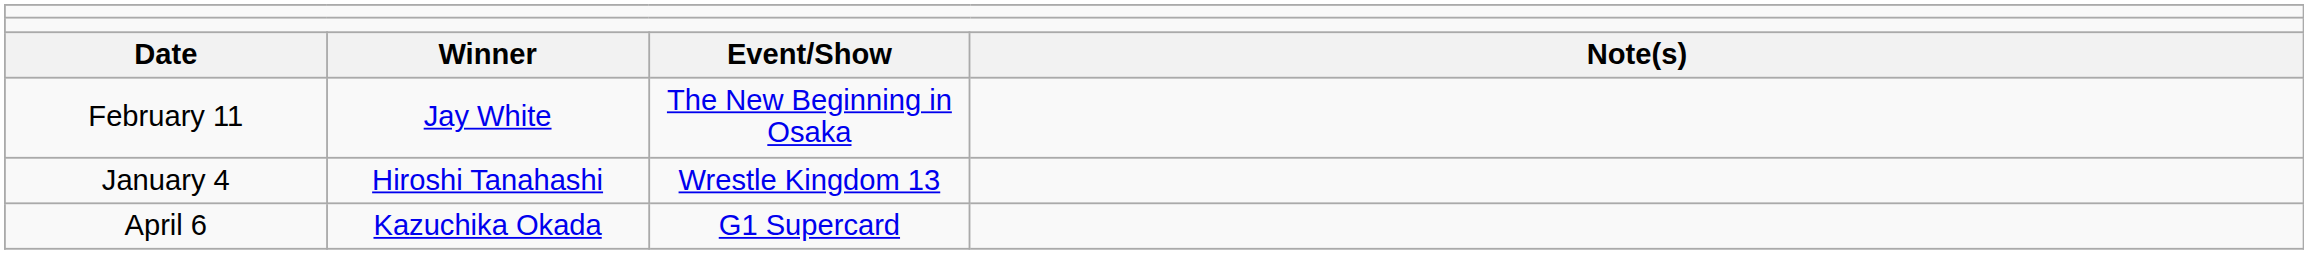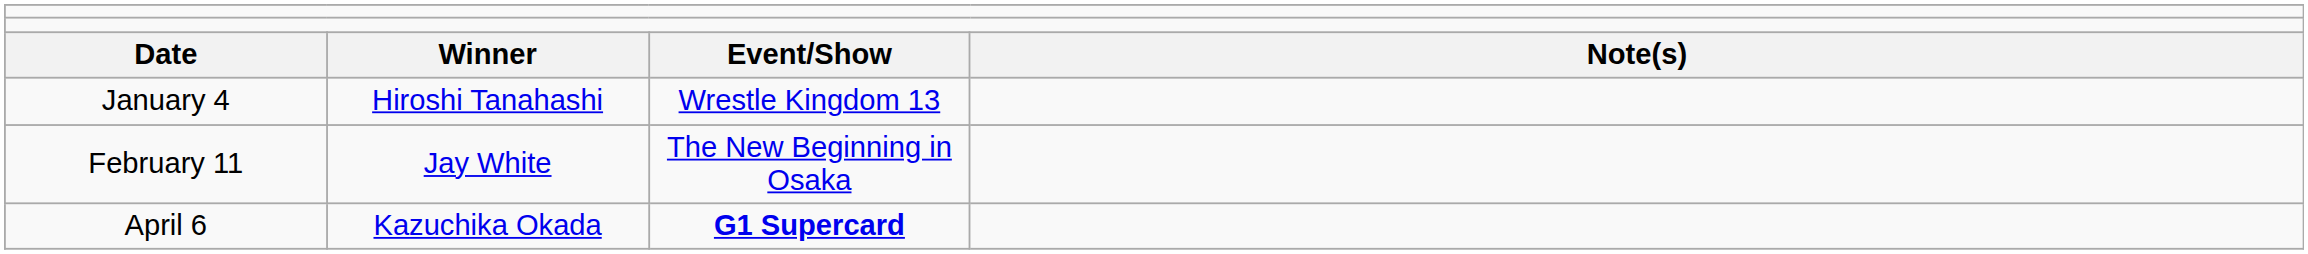 <table class="wikitable" style="text-align:center; width:100%;">
 <tr>
 <td colspan="4"></td>
 </tr>
 <tr>
 <td colspan="4"><strong></strong></td>
 </tr>
 <tr>
 <th width=14%>Date</th>
 <th width=14%>Winner</th>
 <th width=14%>Event/Show</th>
 <th width=58%>Note(s)</th>
 </tr>
 <tr>
+<td>January 4</td>
+<td><a href='#'>Hiroshi Tanahashi</a></td>
+<td><a href='#'>Wrestle Kingdom 13</a></td>
+<td></td>
+</tr>
+<tr>
 <td>February 11</td>
 <td><a href='#'>Jay White</a></td>
 <td><a href='#'>The New Beginning in Osaka</a></td>
 <td></td>
 </tr>
 <tr>
-<td>January 4</td>
-<td><a href='#'>Hiroshi Tanahashi</a></td>
-<td><a href='#'>Wrestle Kingdom 13</a></td>
-<td></td>
-</tr>
-<tr>
 <td>April 6</td>
 <td><a href='#'>Kazuchika Okada</a></td>
-<td><a href='#'>G1 Supercard</a></td>
+<td><strong><a href='#'>G1 Supercard</a></strong></td>
 <td></td>
 </tr>
 </table>
